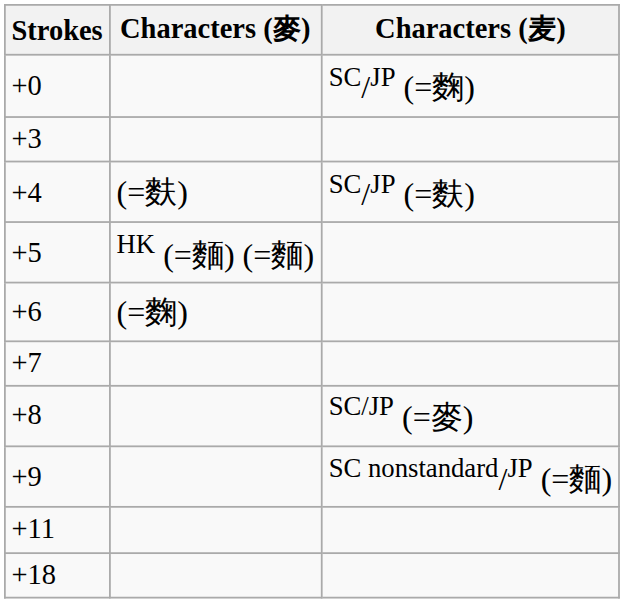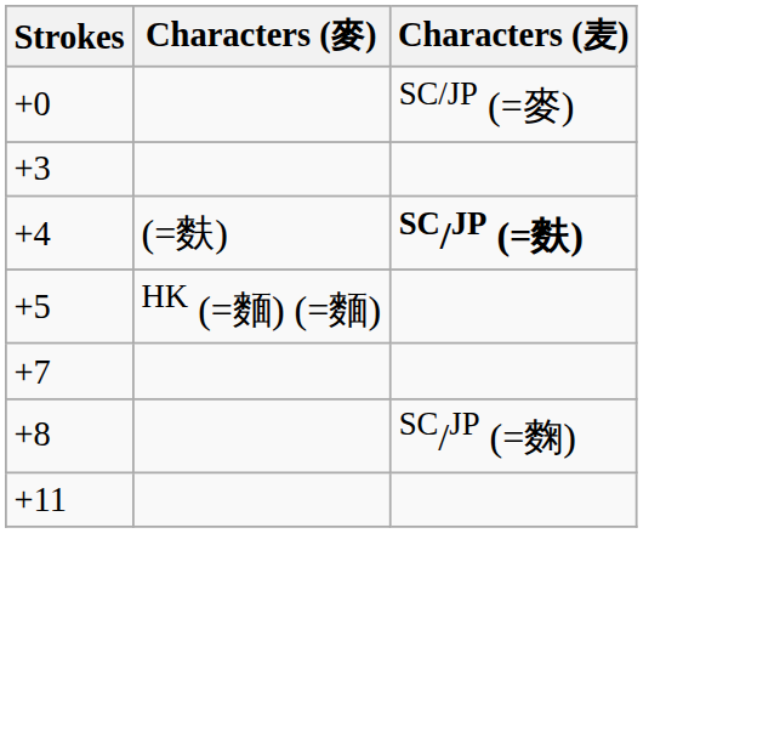 <table class="wikitable">
 <tr>
 <th>Strokes</th>
 <th>Characters (麥)</th>
 <th>Characters (麦)</th>
 </tr>
 <tr>
 <td>+0</td>
 <td style="font-size: large;" lang="zh-Hant"></td>
-<td style="font-size: large;" lang="zh-Hans"><sup>SC</sup>/<sup>JP</sup> (=麴)</td>
+<td style="font-size: large;" lang="zh-Hans"><sup>SC/JP</sup> (=麥)</td>
 </tr>
 <tr>
 <td>+3</td>
 <td style="font-size: large;" lang="zh-Hant"></td>
 <td style="font-size: large;" lang="zh-Hans"></td>
 </tr>
 <tr>
 <td>+4</td>
 <td style="font-size: large;" lang="zh-Hant"> (=麩)  </td>
-<td style="font-size: large;" lang="zh-Hans"><sup>SC</sup>/<sup>JP</sup> (=麩)</td>
+<td style="font-size: large;" lang="zh-Hans"><strong><sup>SC</sup>/<sup>JP</sup> (=麩)</strong></td>
 </tr>
 <tr>
 <td>+5</td>
 <td style="font-size: large;" lang="zh-Hant">  <sup>HK</sup> (=麵)  (=麵)</td>
-<td style="font-size: large;" lang="zh-Hans"></td>
-</tr>
-<tr>
-<td>+6</td>
-<td style="font-size: large;" lang="zh-Hant"> (=麴) </td>
 <td style="font-size: large;" lang="zh-Hans"></td>
 </tr>
 <tr>
 <td>+7</td>
 <td style="font-size: large;" lang="zh-Hant"> </td>
 <td style="font-size: large;" lang="zh-Hans"></td>
 </tr>
 <tr>
 <td>+8</td>
 <td style="font-size: large;" lang="zh-Hant"> </td>
-<td style="font-size: large;" lang="zh-Hans"><sup>SC/JP</sup> (=麥)</td>
-</tr>
-<tr>
-<td>+9</td>
-<td style="font-size: large;" lang="zh-Hant"></td>
-<td style="font-size: large;" lang="zh-Hans"><sup>SC nonstandard</sup>/<sup>JP</sup> (=麵)</td>
+<td style="font-size: large;" lang="zh-Hans"><sup>SC</sup>/<sup>JP</sup> (=麴)</td>
 </tr>
 <tr>
 <td>+11</td>
 <td style="font-size: large;" lang="zh-Hant"></td>
 <td style="font-size: large;" lang="zh-Hans"></td>
 </tr>
-<tr>
-<td>+18</td>
-<td style="font-size: large;" lang="zh-Hant"></td>
-<td style="font-size: large;" lang="zh-Hans"></td>
-</tr>
 </table>
